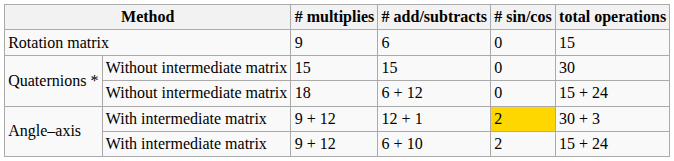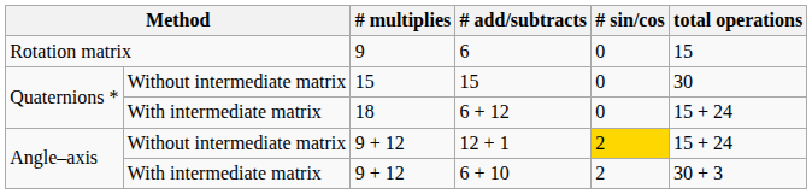 <table class="wikitable">
 <tr>
 <th colspan=2>Method</th>
 <th># multiplies</th>
 <th># add/subtracts</th>
 <th># sin/cos</th>
 <th>total operations</th>
 </tr>
 <tr>
 <td colspan=2>Rotation matrix</td>
 <td>9</td>
 <td>6</td>
 <td>0</td>
 <td>15</td>
 </tr>
 <tr>
 <td rowspan=2>Quaternions *</td>
 <td>Without intermediate matrix</td>
 <td>15</td>
 <td>15</td>
 <td>0</td>
 <td>30</td>
 </tr>
 <tr>
-<td>Without intermediate matrix</td>
+<td>With intermediate matrix</td>
 <td>18</td>
 <td>6 + 12</td>
 <td>0</td>
 <td>15 + 24</td>
 </tr>
 <tr>
 <td rowspan=2>Angle–axis</td>
-<td>With intermediate matrix</td>
+<td>Without intermediate matrix</td>
 <td>9 + 12</td>
 <td>12 + 1</td>
 <td style="background: gold;">2</td>
-<td>30 + 3</td>
+<td>15 + 24</td>
 </tr>
 <tr>
 <td>With intermediate matrix</td>
 <td>9 + 12</td>
 <td>6 + 10</td>
 <td>2</td>
-<td>15 + 24</td>
+<td>30 + 3</td>
 </tr>
 </table>
